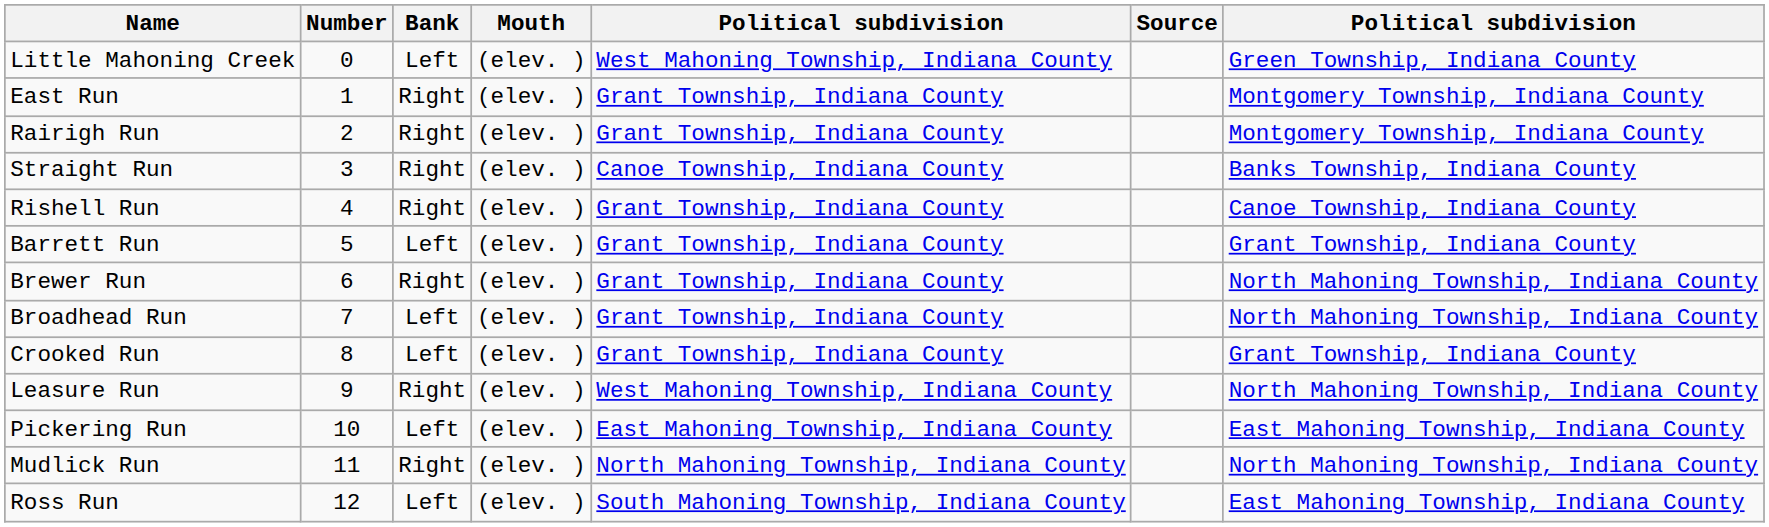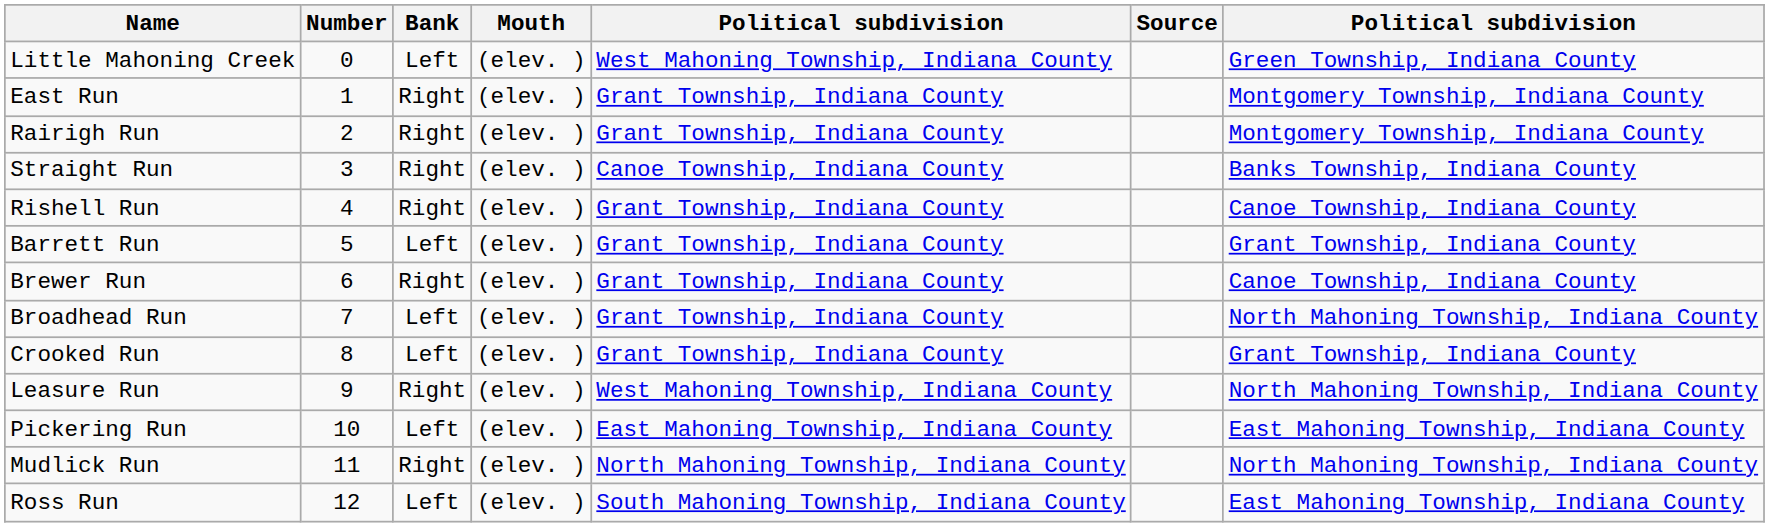 <table class="wikitable sortable">
 <tr>
 <th>Name</th>
 <th>Number</th>
 <th>Bank</th>
 <th>Mouth</th>
 <th>Political subdivision</th>
 <th>Source</th>
 <th>Political subdivision</th>
 </tr>
 <tr>
 <td>Little Mahoning Creek</td>
 <td style="text-align: center;">0</td>
 <td style="text-align: center;">Left</td>
 <td> (elev. )</td>
 <td><a href='#'>West Mahoning Township, Indiana County</a></td>
 <td></td>
 <td><a href='#'>Green Township, Indiana County</a></td>
 </tr>
 <tr>
 <td>East Run</td>
 <td style="text-align: center;">1</td>
 <td style="text-align: center;">Right</td>
 <td> (elev. )</td>
 <td><a href='#'>Grant Township, Indiana County</a></td>
 <td></td>
 <td><a href='#'>Montgomery Township, Indiana County</a></td>
 </tr>
 <tr>
 <td>Rairigh Run</td>
 <td style="text-align: center;">2</td>
 <td style="text-align: center;">Right</td>
 <td> (elev. )</td>
 <td><a href='#'>Grant Township, Indiana County</a></td>
 <td></td>
 <td><a href='#'>Montgomery Township, Indiana County</a></td>
 </tr>
 <tr>
 <td>Straight Run</td>
 <td style="text-align: center;">3</td>
 <td style="text-align: center;">Right</td>
 <td> (elev. )</td>
 <td><a href='#'>Canoe Township, Indiana County</a></td>
 <td></td>
 <td><a href='#'>Banks Township, Indiana County</a></td>
 </tr>
 <tr>
 <td>Rishell Run</td>
 <td style="text-align: center;">4</td>
 <td style="text-align: center;">Right</td>
 <td> (elev. )</td>
 <td><a href='#'>Grant Township, Indiana County</a></td>
 <td></td>
 <td><a href='#'>Canoe Township, Indiana County</a></td>
 </tr>
 <tr>
 <td>Barrett Run</td>
 <td style="text-align: center;">5</td>
 <td style="text-align: center;">Left</td>
 <td> (elev. )</td>
 <td><a href='#'>Grant Township, Indiana County</a></td>
 <td></td>
 <td><a href='#'>Grant Township, Indiana County</a></td>
 </tr>
 <tr>
 <td>Brewer Run</td>
 <td style="text-align: center;">6</td>
 <td style="text-align: center;">Right</td>
 <td> (elev. )</td>
 <td><a href='#'>Grant Township, Indiana County</a></td>
 <td></td>
-<td><a href='#'>North Mahoning Township, Indiana County</a></td>
+<td><a href='#'>Canoe Township, Indiana County</a></td>
 </tr>
 <tr>
 <td>Broadhead Run</td>
 <td style="text-align: center;">7</td>
 <td style="text-align: center;">Left</td>
 <td> (elev. )</td>
 <td><a href='#'>Grant Township, Indiana County</a></td>
 <td></td>
 <td><a href='#'>North Mahoning Township, Indiana County</a></td>
 </tr>
 <tr>
 <td>Crooked Run</td>
 <td style="text-align: center;">8</td>
 <td style="text-align: center;">Left</td>
 <td> (elev. )</td>
 <td><a href='#'>Grant Township, Indiana County</a></td>
 <td></td>
 <td><a href='#'>Grant Township, Indiana County</a></td>
 </tr>
 <tr>
 <td>Leasure Run</td>
 <td style="text-align: center;">9</td>
 <td style="text-align: center;">Right</td>
 <td> (elev. )</td>
 <td><a href='#'>West Mahoning Township, Indiana County</a></td>
 <td></td>
 <td><a href='#'>North Mahoning Township, Indiana County</a></td>
 </tr>
 <tr>
 <td>Pickering Run</td>
 <td style="text-align: center;">10</td>
 <td style="text-align: center;">Left</td>
 <td> (elev. )</td>
 <td><a href='#'>East Mahoning Township, Indiana County</a></td>
 <td></td>
 <td><a href='#'>East Mahoning Township, Indiana County</a></td>
 </tr>
 <tr>
 <td>Mudlick Run</td>
 <td style="text-align: center;">11</td>
 <td style="text-align: center;">Right</td>
 <td> (elev. )</td>
 <td><a href='#'>North Mahoning Township, Indiana County</a></td>
 <td></td>
 <td><a href='#'>North Mahoning Township, Indiana County</a></td>
 </tr>
 <tr>
 <td>Ross Run</td>
 <td style="text-align: center;">12</td>
 <td style="text-align: center;">Left</td>
 <td> (elev. )</td>
 <td><a href='#'>South Mahoning Township, Indiana County</a></td>
 <td></td>
 <td><a href='#'>East Mahoning Township, Indiana County</a></td>
 </tr>
 </table>
